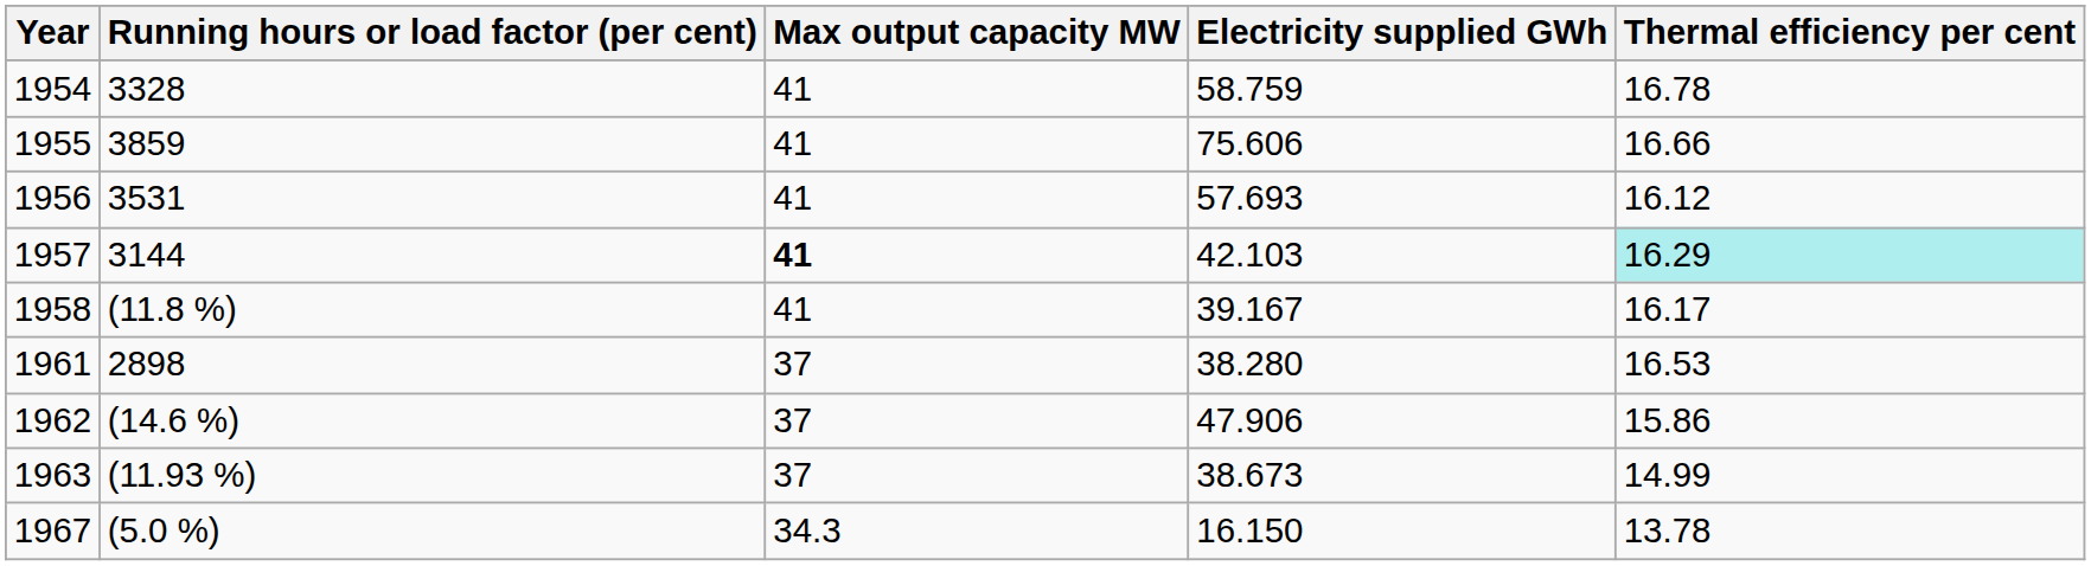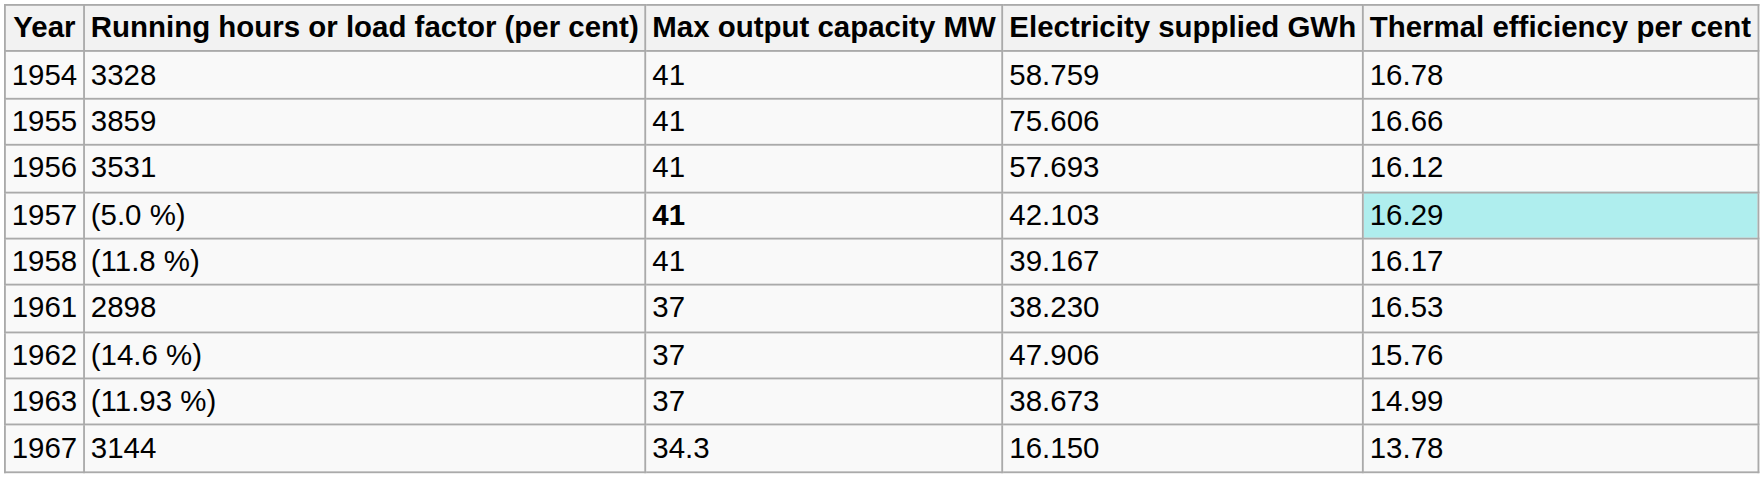 <table class="wikitable">
 <tr>
 <th>Year</th>
 <th>Running hours or load factor (per cent)</th>
 <th>Max output capacity MW</th>
 <th>Electricity supplied GWh</th>
 <th>Thermal efficiency per cent</th>
 </tr>
 <tr>
 <td>1954</td>
 <td>3328</td>
 <td>41</td>
 <td>58.759</td>
 <td>16.78</td>
 </tr>
 <tr>
 <td>1955</td>
 <td>3859</td>
 <td>41</td>
 <td>75.606</td>
 <td>16.66</td>
 </tr>
 <tr>
 <td>1956</td>
 <td>3531</td>
 <td>41</td>
 <td>57.693</td>
 <td>16.12</td>
 </tr>
 <tr>
 <td>1957</td>
-<td>3144</td>
+<td>(5.0 %)</td>
 <td><strong>41</strong></td>
 <td>42.103</td>
 <td style="background: paleturquoise;">16.29</td>
 </tr>
 <tr>
 <td>1958</td>
 <td>(11.8 %)</td>
 <td>41</td>
 <td>39.167</td>
 <td>16.17</td>
 </tr>
 <tr>
 <td>1961</td>
 <td>2898</td>
 <td>37</td>
-<td>38.280</td>
+<td>38.230</td>
 <td>16.53</td>
 </tr>
 <tr>
 <td>1962</td>
 <td>(14.6 %)</td>
 <td>37</td>
 <td>47.906</td>
-<td>15.86</td>
+<td>15.76</td>
 </tr>
 <tr>
 <td>1963</td>
 <td>(11.93 %)</td>
 <td>37</td>
 <td>38.673</td>
 <td>14.99</td>
 </tr>
 <tr>
 <td>1967</td>
-<td>(5.0 %)</td>
+<td>3144</td>
 <td>34.3</td>
 <td>16.150</td>
 <td>13.78</td>
 </tr>
 </table>
